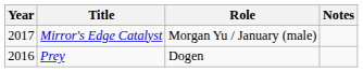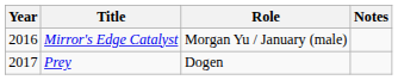 <table class="wikitable">
 <tr>
 <th>Year</th>
 <th>Title</th>
 <th>Role</th>
 <th class="unsortable">Notes</th>
 </tr>
 <tr>
-<td>2017</td>
+<td>2016</td>
 <td><em><a href='#'>Mirror's Edge Catalyst</a></em></td>
 <td>Morgan Yu / January (male)</td>
 <td></td>
 </tr>
 <tr>
-<td>2016</td>
+<td>2017</td>
 <td><em><a href='#'>Prey</a></em></td>
 <td>Dogen</td>
 <td></td>
 </tr>
 </table>
